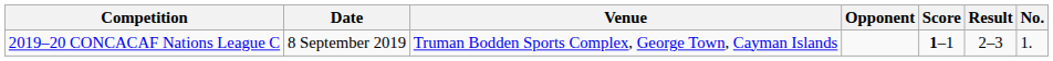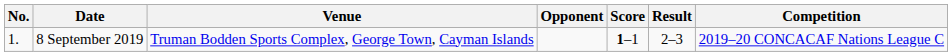 <table class="wikitable">
 <tr>
-<th>Competition</th>
+<th>No.</th>
 <th>Date</th>
 <th>Venue</th>
 <th>Opponent</th>
 <th>Score</th>
 <th>Result</th>
-<th>No.</th>
+<th>Competition</th>
 </tr>
 <tr>
-<td><a href='#'>2019–20 CONCACAF Nations League C</a></td>
+<td>1.</td>
 <td>8 September 2019</td>
 <td><a href='#'>Truman Bodden Sports Complex</a>, <a href='#'>George Town</a>, <a href='#'>Cayman Islands</a></td>
 <td></td>
 <td align=center><strong>1</strong>–1</td>
 <td align=center>2–3</td>
-<td>1.</td>
+<td><a href='#'>2019–20 CONCACAF Nations League C</a></td>
 </tr>
 </table>
